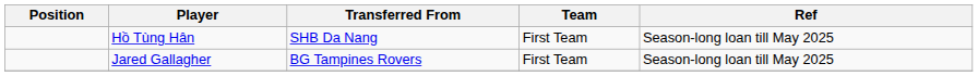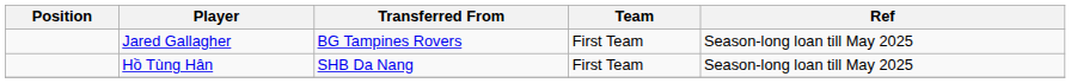 <table class="wikitable sortable" style="width:70%; text-align:center; font-size:100%; text-align:left;">
 <tr>
 <th>Position</th>
 <th>Player</th>
 <th>Transferred From</th>
 <th>Team</th>
 <th>Ref</th>
 </tr>
 <tr>
 <td></td>
+<td> <a href='#'>Jared Gallagher</a></td>
+<td> <a href='#'>BG Tampines Rovers</a></td>
+<td>First Team</td>
+<td>Season-long loan till May 2025</td>
+</tr>
+<tr>
+<td></td>
 <td> <a href='#'>Hồ Tùng Hân</a></td>
 <td> <a href='#'>SHB Da Nang</a></td>
 <td>First Team</td>
 <td>Season-long loan till May 2025 </td>
 </tr>
 <tr>
-<td></td>
-<td> <a href='#'>Jared Gallagher</a></td>
-<td> <a href='#'>BG Tampines Rovers</a></td>
-<td>First Team</td>
-<td>Season-long loan till May 2025</td>
-</tr>
-<tr>
 </tr>
 </table>
